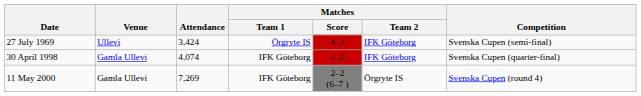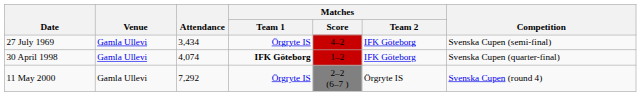 <table class="wikitable" style="font-size:90%">
 <tr>
 <th rowspan="2" valign="bottom" width="135">Date</th>
 <th rowspan="2" valign="bottom" width="120">Venue</th>
 <th rowspan="2" valign="bottom" width="75">Attendance</th>
 <th colspan="3" width="270">Matches</th>
 <th rowspan="2" valign="bottom" width="290">Competition</th>
 </tr>
 <tr>
 <th width="125">Team 1</th>
 <th width="70">Score</th>
 <th width="125">Team 2</th>
 </tr>
 <tr>
 <td>27 July 1969</td>
-<td><a href='#'>Ullevi</a></td>
-<td>3,424</td>
+<td><a href='#'>Gamla Ullevi</a></td>
+<td>3,434</td>
 <td align="right"><a href='#'>Örgryte IS</a></td>
 <td bgcolor=#c80000 align="center"><span>4–2</span></td>
 <td align="left"><a href='#'>IFK Göteborg</a></td>
 <td>Svenska Cupen (semi-final)</td>
 </tr>
 <tr>
 <td>30 April 1998</td>
 <td><a href='#'>Gamla Ullevi</a></td>
 <td>4,074</td>
-<td align="right">IFK Göteborg</td>
+<td align="right"><strong>IFK Göteborg</strong></td>
 <td bgcolor=#c80000 align="center"><span>1–2</span></td>
 <td align="left"><a href='#'>IFK Göteborg</a></td>
 <td>Svenska Cupen (quarter-final)</td>
 </tr>
 <tr>
 <td>11 May 2000</td>
 <td>Gamla Ullevi</td>
-<td>7,269</td>
-<td align="right">IFK Göteborg</td>
+<td>7,292</td>
+<td align="right"><a href='#'>Örgryte IS</a></td>
 <td bgcolor=#808080 align="center"><span>2–2<br>(6–7 )</span></td>
 <td align="left">Örgryte IS</td>
 <td><a href='#'>Svenska Cupen</a> (round 4)</td>
 </tr>
 </table>
